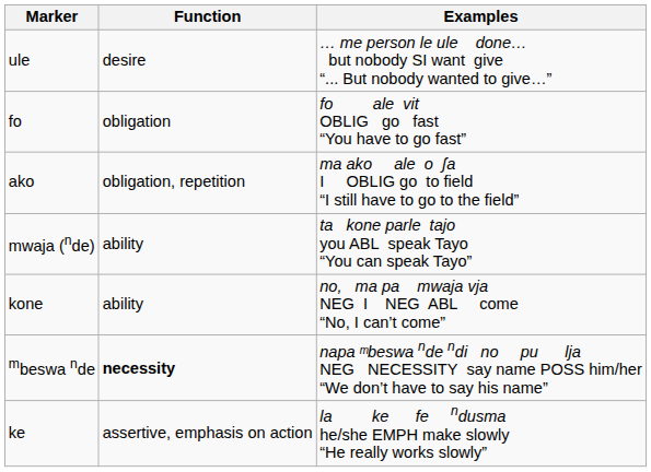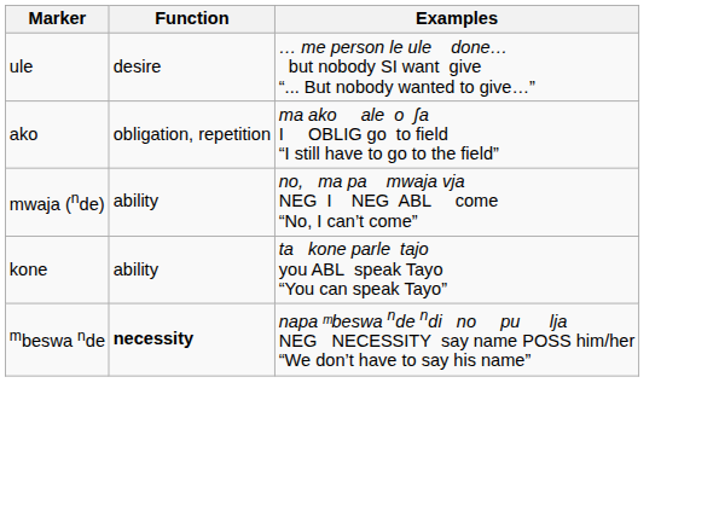 <table class="wikitable">
 <tr>
 <th>Marker</th>
 <th>Function</th>
 <th>Examples</th>
 </tr>
 <tr>
 <td>ule</td>
 <td>desire</td>
 <td><em>… me person le ule    done…</em><br>  but nobody SI want  give<br>“... But nobody wanted to give…”</td>
 </tr>
 <tr>
-<td>fo</td>
-<td>obligation</td>
-<td><em>fo         ale  vit</em><br>OBLIG   go   fast<br>“You have to go fast”</td>
-</tr>
-<tr>
 <td>ako</td>
 <td>obligation, repetition</td>
 <td><em>ma ako     ale  o  ʃa</em><br>I     OBLIG go  to field<br>“I still have to go to the field”</td>
 </tr>
 <tr>
 <td>mwaja (<sup>n</sup>de)</td>
 <td>ability</td>
-<td><em>ta   kone parle  tajo</em><br>you ABL  speak Tayo<br>“You can speak Tayo”</td>
+<td><em>no,   ma pa    mwaja vja</em><br>NEG  I    NEG  ABL     come<br>“No, I can’t come”</td>
 </tr>
 <tr>
 <td>kone</td>
 <td>ability</td>
-<td><em>no,   ma pa    mwaja vja</em><br>NEG  I    NEG  ABL     come<br>“No, I can’t come”</td>
+<td><em>ta   kone parle  tajo</em><br>you ABL  speak Tayo<br>“You can speak Tayo”</td>
 </tr>
 <tr>
 <td><sup>m</sup>beswa <sup>n</sup>de</td>
 <td><strong>necessity</strong></td>
 <td><em>napa ᵐbeswa <sup>n</sup>de <sup>n</sup>di   no     pu      lja</em><br>NEG   NECESSITY  say name POSS him/her<br>“We don’t have to say his name”</td>
 </tr>
-<tr>
-<td>ke</td>
-<td>assertive, emphasis on action</td>
-<td><em>la         ke      fe     <sup>n</sup>dusma</em><br>he/she EMPH make slowly<br>“He really works slowly”</td>
-</tr>
 </table>
